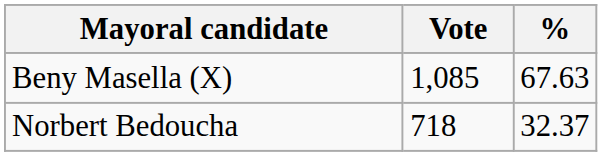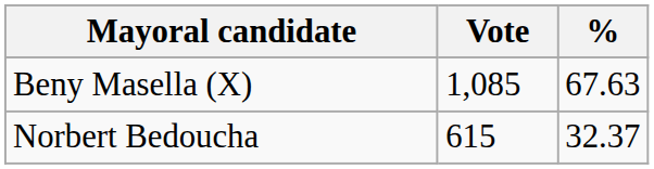 <table class="wikitable">
 <tr>
 <th bgcolor="#DDDDFF" width="200px">Mayoral candidate</th>
 <th bgcolor="#DDDDFF" width="50px">Vote</th>
 <th bgcolor="#DDDDFF" width="30px">%</th>
 </tr>
 <tr>
 <td>Beny Masella (X)</td>
 <td>1,085</td>
 <td>67.63</td>
 </tr>
 <tr>
 <td>Norbert Bedoucha</td>
-<td>718</td>
+<td>615</td>
 <td>32.37</td>
 </tr>
 </table>
